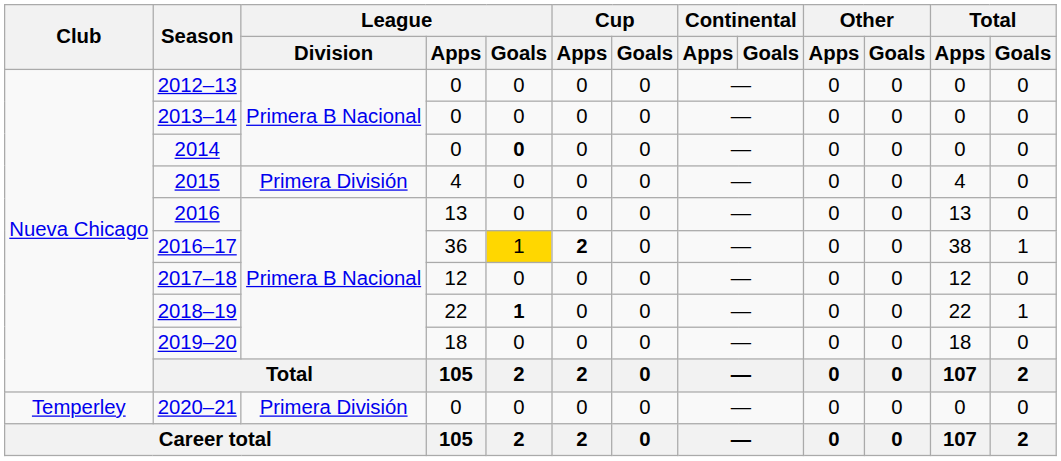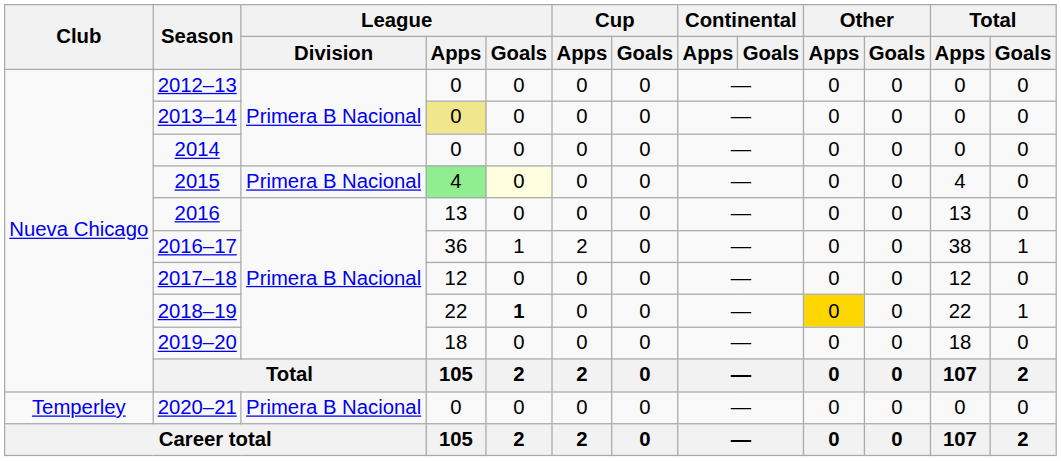 <table class="wikitable" style="text-align:center">
 <tr>
 <th rowspan="2">Club</th>
 <th rowspan="2">Season</th>
 <th colspan="3">League</th>
 <th colspan="2">Cup</th>
 <th colspan="2">Continental</th>
 <th colspan="2">Other</th>
 <th colspan="2">Total</th>
 </tr>
 <tr>
 <th>Division</th>
 <th>Apps</th>
 <th>Goals</th>
 <th>Apps</th>
 <th>Goals</th>
 <th>Apps</th>
 <th>Goals</th>
 <th>Apps</th>
 <th>Goals</th>
 <th>Apps</th>
 <th>Goals</th>
 </tr>
 <tr>
 <td rowspan="10"><a href='#'>Nueva Chicago</a></td>
 <td><a href='#'>2012–13</a></td>
 <td rowspan="3"><a href='#'>Primera B Nacional</a></td>
 <td>0</td>
 <td>0</td>
 <td>0</td>
 <td>0</td>
 <td colspan="2">—</td>
 <td>0</td>
 <td>0</td>
 <td>0</td>
 <td>0</td>
 </tr>
 <tr>
 <td><a href='#'>2013–14</a></td>
-<td>0</td>
+<td style="background: khaki;">0</td>
 <td>0</td>
 <td>0</td>
 <td>0</td>
 <td colspan="2">—</td>
 <td>0</td>
 <td>0</td>
 <td>0</td>
 <td>0</td>
 </tr>
 <tr>
 <td><a href='#'>2014</a></td>
 <td>0</td>
-<td><strong>0</strong></td>
+<td>0</td>
 <td>0</td>
 <td>0</td>
 <td colspan="2">—</td>
 <td>0</td>
 <td>0</td>
 <td>0</td>
 <td>0</td>
 </tr>
 <tr>
 <td><a href='#'>2015</a></td>
-<td rowspan="1"><a href='#'>Primera División</a></td>
-<td>4</td>
-<td>0</td>
+<td rowspan="1"><a href='#'>Primera B Nacional</a></td>
+<td style="background: lightgreen;">4</td>
+<td style="background: lightyellow;">0</td>
 <td>0</td>
 <td>0</td>
 <td colspan="2">—</td>
 <td>0</td>
 <td>0</td>
 <td>4</td>
 <td>0</td>
 </tr>
 <tr>
 <td><a href='#'>2016</a></td>
 <td rowspan="5"><a href='#'>Primera B Nacional</a></td>
 <td>13</td>
 <td>0</td>
 <td>0</td>
 <td>0</td>
 <td colspan="2">—</td>
 <td>0</td>
 <td>0</td>
 <td>13</td>
 <td>0</td>
 </tr>
 <tr>
 <td><a href='#'>2016–17</a></td>
 <td>36</td>
-<td style="background: gold;">1</td>
-<td><strong>2</strong></td>
+<td>1</td>
+<td>2</td>
 <td>0</td>
 <td colspan="2">—</td>
 <td>0</td>
 <td>0</td>
 <td>38</td>
 <td>1</td>
 </tr>
 <tr>
 <td><a href='#'>2017–18</a></td>
 <td>12</td>
 <td>0</td>
 <td>0</td>
 <td>0</td>
 <td colspan="2">—</td>
 <td>0</td>
 <td>0</td>
 <td>12</td>
 <td>0</td>
 </tr>
 <tr>
 <td><a href='#'>2018–19</a></td>
 <td>22</td>
 <td><strong>1</strong></td>
 <td>0</td>
 <td>0</td>
 <td colspan="2">—</td>
-<td>0</td>
+<td style="background: gold;">0</td>
 <td>0</td>
 <td>22</td>
 <td>1</td>
 </tr>
 <tr>
 <td><a href='#'>2019–20</a></td>
 <td>18</td>
 <td>0</td>
 <td>0</td>
 <td>0</td>
 <td colspan="2">—</td>
 <td>0</td>
 <td>0</td>
 <td>18</td>
 <td>0</td>
 </tr>
 <tr>
 <th colspan="2">Total</th>
 <th>105</th>
 <th>2</th>
 <th>2</th>
 <th>0</th>
 <th colspan="2">—</th>
 <th>0</th>
 <th>0</th>
 <th>107</th>
 <th>2</th>
 </tr>
 <tr>
 <td rowspan="1"><a href='#'>Temperley</a></td>
 <td><a href='#'>2020–21</a></td>
-<td rowspan="1"><a href='#'>Primera División</a></td>
+<td rowspan="1"><a href='#'>Primera B Nacional</a></td>
 <td>0</td>
 <td>0</td>
 <td>0</td>
 <td>0</td>
 <td colspan="2">—</td>
 <td>0</td>
 <td>0</td>
 <td>0</td>
 <td>0</td>
 </tr>
 <tr>
 <th colspan="3">Career total</th>
 <th>105</th>
 <th>2</th>
 <th>2</th>
 <th>0</th>
 <th colspan="2">—</th>
 <th>0</th>
 <th>0</th>
 <th>107</th>
 <th>2</th>
 </tr>
 </table>
